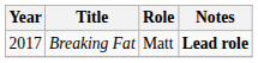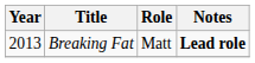 <table class="wikitable">
 <tr>
 <th>Year</th>
 <th>Title</th>
 <th>Role</th>
 <th class="unsortable">Notes</th>
 </tr>
 <tr>
-<td>2017</td>
+<td>2013</td>
 <td><em>Breaking Fat</em></td>
 <td>Matt</td>
 <td><strong>Lead role</strong></td>
 </tr>
 <tr>
 </tr>
 </table>
